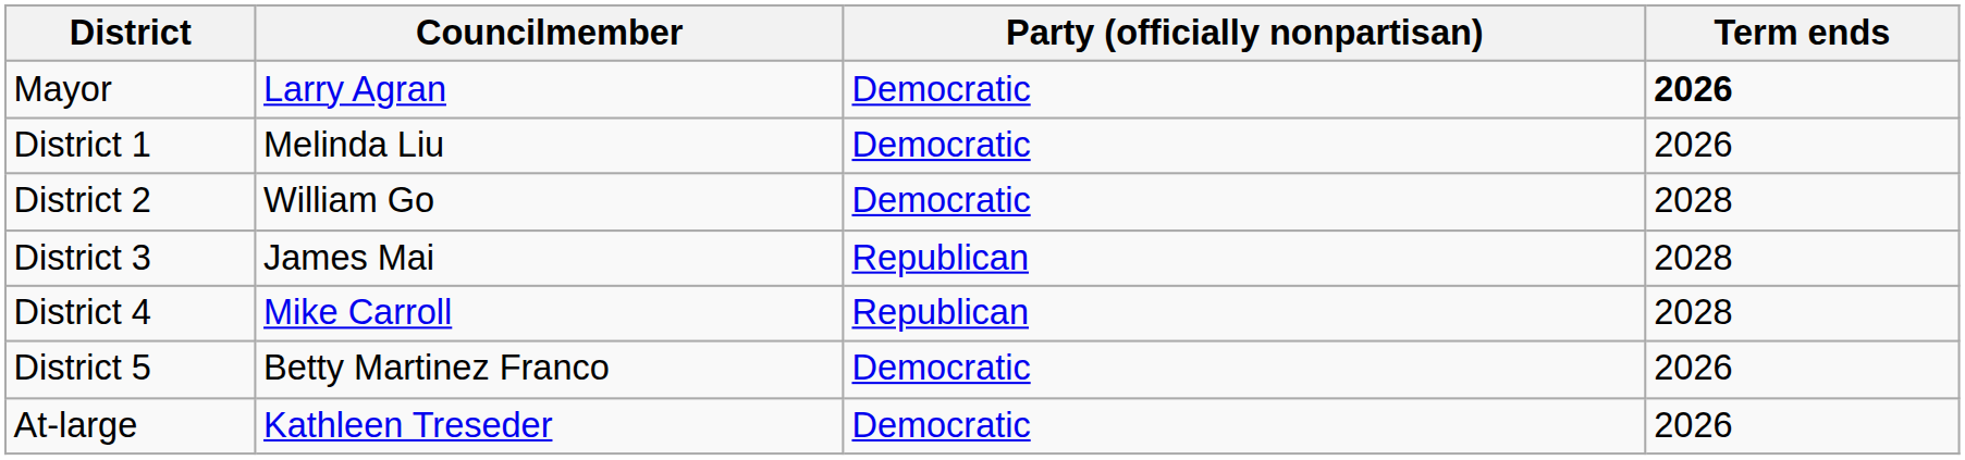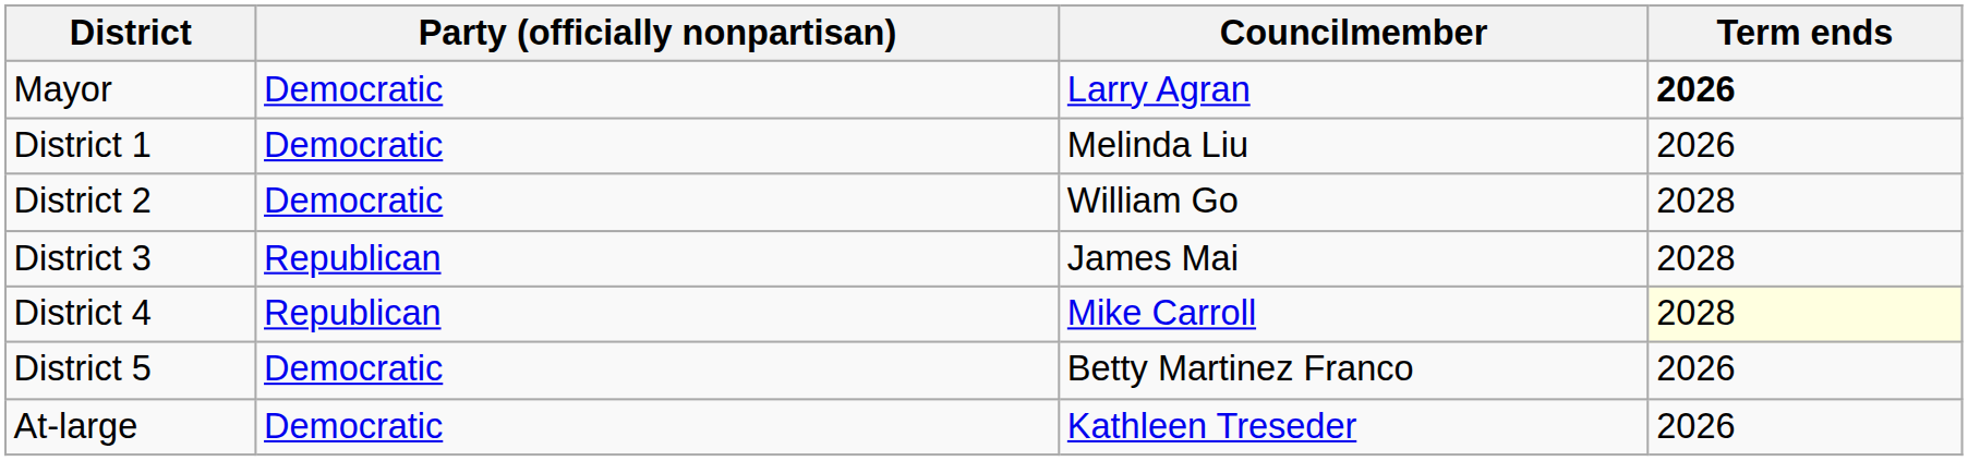 <table class="wikitable" width="70%">
 <tr>
 <th>District</th>
+<th>Party (officially nonpartisan)</th>
 <th>Councilmember</th>
-<th>Party (officially nonpartisan)</th>
 <th>Term ends</th>
 </tr>
 <tr>
 <td>Mayor</td>
+<td><a href='#'>Democratic</a></td>
 <td><a href='#'>Larry Agran</a></td>
-<td><a href='#'>Democratic</a></td>
 <td><strong>2026</strong></td>
 </tr>
 <tr>
 <td>District 1</td>
+<td><a href='#'>Democratic</a></td>
 <td>Melinda Liu</td>
-<td><a href='#'>Democratic</a></td>
 <td>2026</td>
 </tr>
 <tr>
 <td>District 2</td>
+<td><a href='#'>Democratic</a></td>
 <td>William Go</td>
-<td><a href='#'>Democratic</a></td>
 <td>2028</td>
 </tr>
 <tr>
 <td>District 3</td>
+<td><a href='#'>Republican</a></td>
 <td>James Mai</td>
-<td><a href='#'>Republican</a></td>
 <td>2028</td>
 </tr>
 <tr>
 <td>District 4</td>
+<td><a href='#'>Republican</a></td>
 <td><a href='#'>Mike Carroll</a></td>
-<td><a href='#'>Republican</a></td>
-<td>2028</td>
+<td style="background: lightyellow;">2028</td>
 </tr>
 <tr>
 <td>District 5</td>
+<td><a href='#'>Democratic</a></td>
 <td>Betty Martinez Franco</td>
-<td><a href='#'>Democratic</a></td>
 <td>2026</td>
 </tr>
 <tr>
 <td>At-large </td>
+<td><a href='#'>Democratic</a></td>
 <td><a href='#'>Kathleen Treseder</a></td>
-<td><a href='#'>Democratic</a></td>
 <td>2026</td>
 </tr>
 </table>
